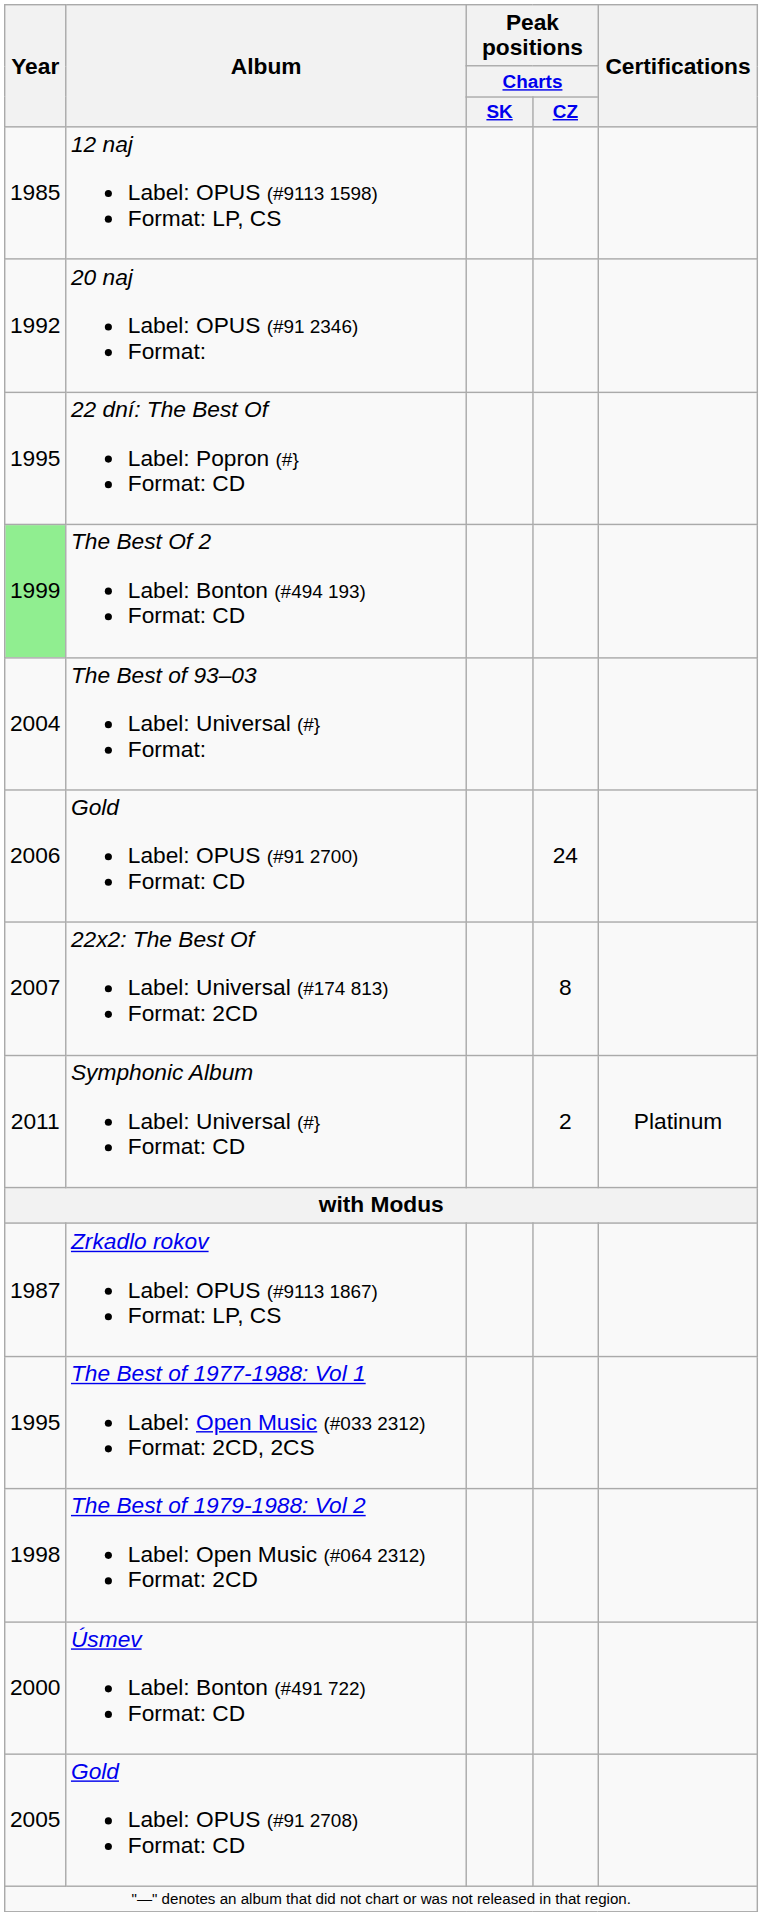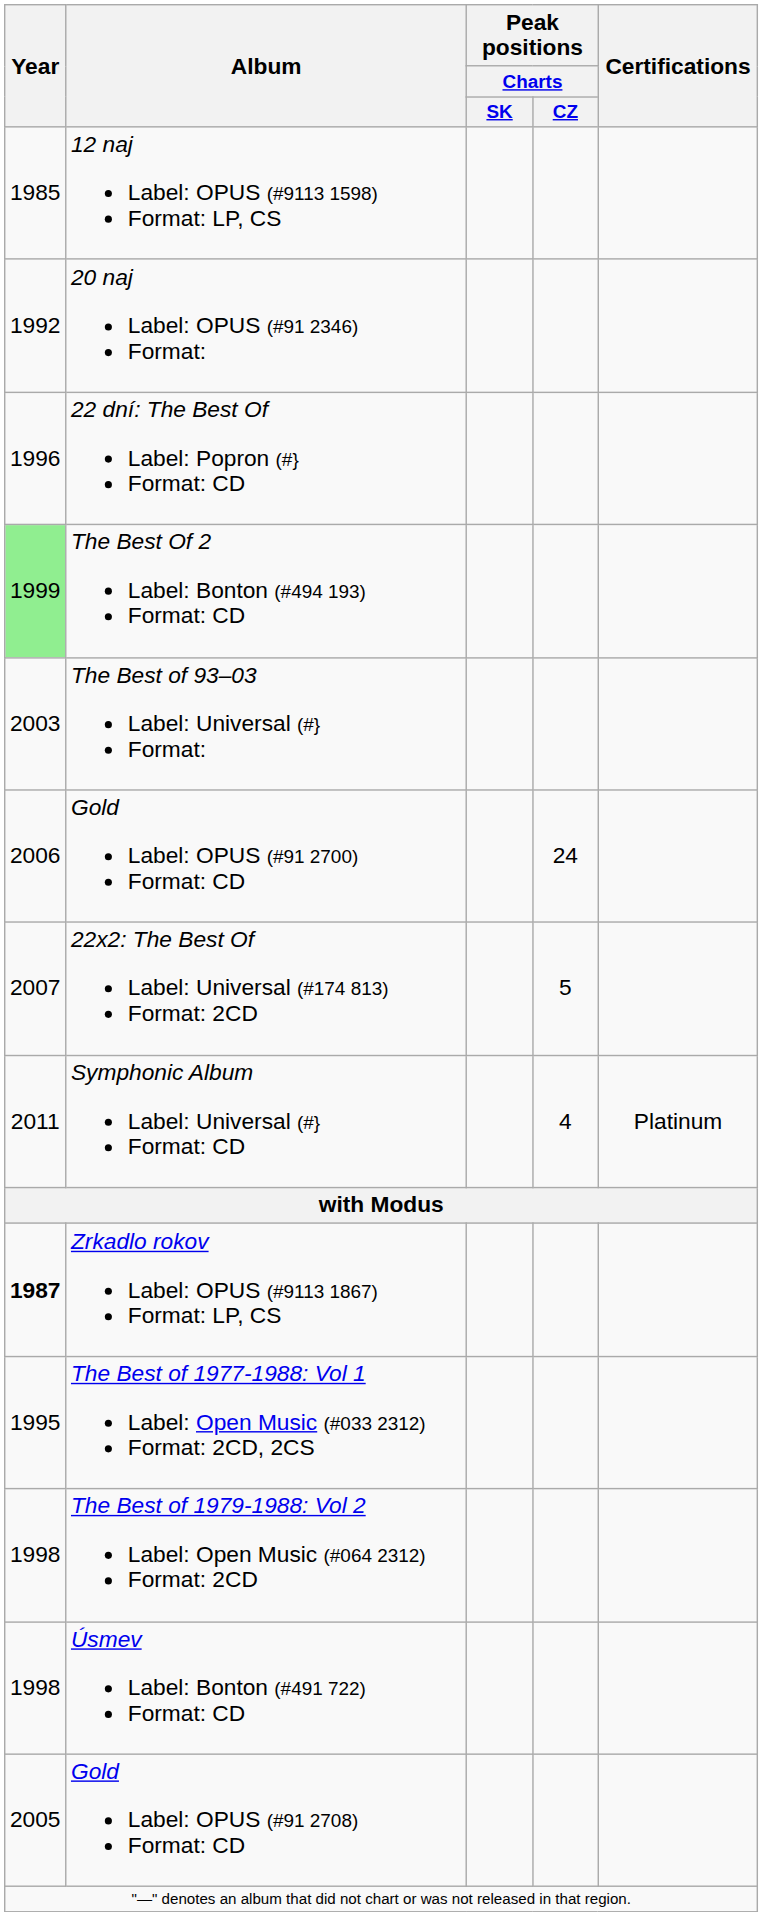 <table class="wikitable" style="text-align:center;">
 <tr>
 <th rowspan="3" style="width:20px;">Year</th>
 <th rowspan="3" style="width:275px;">Album</th>
 <th colspan="2" style="width:80px;">Peak positions</th>
 <th rowspan="3" style="width:105px;">Certifications</th>
 </tr>
 <tr style="font-size:smaller;">
 <th colspan="2" style="width:80px;"><a href='#'>Charts</a></th>
 </tr>
 <tr style="font-size:smaller;">
 <th style="width:40px;"><a href='#'>SK</a></th>
 <th style="width:40px;"><a href='#'>CZ</a></th>
 </tr>
 <tr>
 <td>1985</td>
 <td style="text-align:left;"><em>12 naj</em><br><ul><li>Label: OPUS <small>(#9113 1598)</small></li><li>Format: LP, CS</li></ul></td>
 <td></td>
 <td></td>
 <td></td>
 </tr>
 <tr>
 <td>1992</td>
 <td style="text-align:left;"><em>20 naj</em><br><ul><li>Label: OPUS <small>(#91 2346)</small></li><li>Format:</li></ul></td>
 <td></td>
 <td></td>
 <td></td>
 </tr>
 <tr>
-<td>1995</td>
+<td>1996</td>
 <td style="text-align:left;"><em>22 dní: The Best Of</em><br><ul><li>Label: Popron <small>(#}</small></li><li>Format: CD</li></ul></td>
 <td></td>
 <td></td>
 <td></td>
 </tr>
 <tr>
 <td style="background: lightgreen;">1999</td>
 <td style="text-align:left;"><em>The Best Of 2</em><br><ul><li>Label: Bonton <small>(#494 193)</small></li><li>Format: CD</li></ul></td>
 <td></td>
 <td></td>
 <td></td>
 </tr>
 <tr>
-<td>2004</td>
+<td>2003</td>
 <td style="text-align:left;"><em>The Best of 93–03</em><br><ul><li>Label: Universal <small>(#}</small></li><li>Format:</li></ul></td>
 <td></td>
 <td></td>
 <td></td>
 </tr>
 <tr>
 <td>2006</td>
 <td style="text-align:left;"><em>Gold</em><br><ul><li>Label: OPUS <small>(#91 2700)</small></li><li>Format: CD</li></ul></td>
 <td></td>
 <td>24</td>
 <td></td>
 </tr>
 <tr>
 <td>2007</td>
 <td style="text-align:left;"><em>22x2: The Best Of</em><br><ul><li>Label: Universal <small>(#174 813)</small></li><li>Format: 2CD</li></ul></td>
 <td></td>
-<td>8</td>
+<td>5</td>
 <td></td>
 </tr>
 <tr>
 <td>2011</td>
 <td style="text-align:left;"><em>Symphonic Album</em><br><ul><li>Label: Universal <small>(#}</small></li><li>Format: CD</li></ul></td>
 <td></td>
-<td>2</td>
+<td>4</td>
 <td>Platinum</td>
 </tr>
 <tr>
 <th colspan="6">with Modus</th>
 </tr>
 <tr>
-<td>1987</td>
+<td><strong>1987</strong></td>
 <td style="text-align:left;"><em><a href='#'>Zrkadlo rokov</a></em><br><ul><li>Label: OPUS <small>(#9113 1867)</small></li><li>Format: LP, CS</li></ul></td>
 <td></td>
 <td></td>
 <td></td>
 </tr>
 <tr>
 <td>1995</td>
 <td style="text-align:left;"><em><a href='#'>The Best of 1977-1988: Vol 1</a></em><br><ul><li>Label: <a href='#'>Open Music</a> <small>(#033 2312)</small></li><li>Format: 2CD, 2CS</li></ul></td>
 <td></td>
 <td></td>
 <td></td>
 </tr>
 <tr>
 <td>1998</td>
 <td style="text-align:left;"><em><a href='#'>The Best of 1979-1988: Vol 2</a></em><br><ul><li>Label: Open Music <small>(#064 2312)</small></li><li>Format: 2CD</li></ul></td>
 <td></td>
 <td></td>
 <td></td>
 </tr>
 <tr>
-<td>2000</td>
+<td>1998</td>
 <td style="text-align:left;"><em><a href='#'>Úsmev</a></em><br><ul><li>Label: Bonton <small>(#491 722)</small></li><li>Format: CD</li></ul></td>
 <td></td>
 <td></td>
 <td></td>
 </tr>
 <tr>
 <td>2005</td>
 <td style="text-align:left;"><em><a href='#'>Gold</a></em><br><ul><li>Label: OPUS <small>(#91 2708)</small></li><li>Format: CD</li></ul></td>
 <td></td>
 <td></td>
 <td></td>
 </tr>
 <tr>
 <td colspan="6" style="font-size: 8pt">"—" denotes an album that did not chart or was not released in that region.</td>
 </tr>
 </table>
